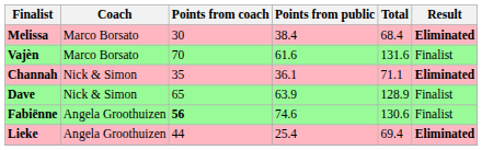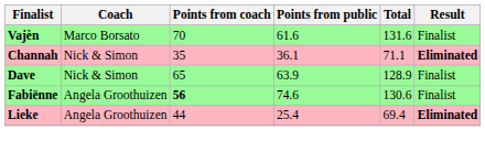 <table class="wikitable">
 <tr>
 <th>Finalist</th>
 <th>Coach</th>
 <th>Points from coach</th>
 <th>Points from public</th>
 <th>Total</th>
 <th>Result</th>
-</tr>
-<tr bgcolor=lightpink>
-<td><strong>Melissa</strong></td>
-<td>Marco Borsato</td>
-<td>30</td>
-<td>38.4</td>
-<td>68.4</td>
-<td><strong>Eliminated</strong></td>
 </tr>
 <tr bgcolor=palegreen>
 <td><strong>Vajèn</strong></td>
 <td>Marco Borsato</td>
 <td>70</td>
 <td>61.6</td>
 <td>131.6</td>
 <td>Finalist</td>
 </tr>
 <tr bgcolor=lightpink>
 <td><strong>Channah</strong></td>
 <td>Nick & Simon</td>
 <td>35</td>
 <td>36.1</td>
 <td>71.1</td>
 <td><strong>Eliminated</strong></td>
 </tr>
 <tr bgcolor=palegreen>
 <td><strong>Dave</strong></td>
 <td>Nick & Simon</td>
 <td>65</td>
 <td>63.9</td>
 <td>128.9</td>
 <td>Finalist</td>
 </tr>
 <tr bgcolor=palegreen>
 <td><strong>Fabiënne</strong></td>
 <td>Angela Groothuizen</td>
 <td><strong>56</strong></td>
 <td>74.6</td>
 <td>130.6</td>
 <td>Finalist</td>
 </tr>
 <tr bgcolor=lightpink>
 <td><strong>Lieke</strong></td>
 <td>Angela Groothuizen</td>
 <td>44</td>
 <td>25.4</td>
 <td>69.4</td>
 <td><strong>Eliminated</strong></td>
 </tr>
 <tr>
 </tr>
 </table>
